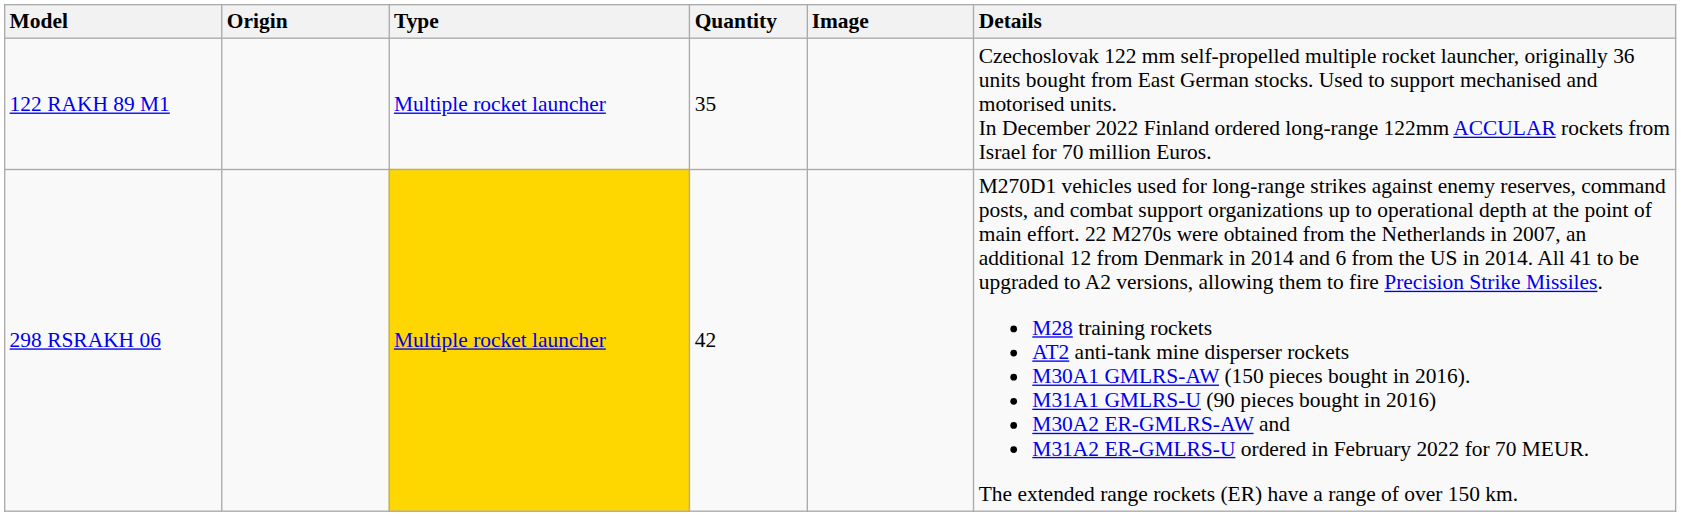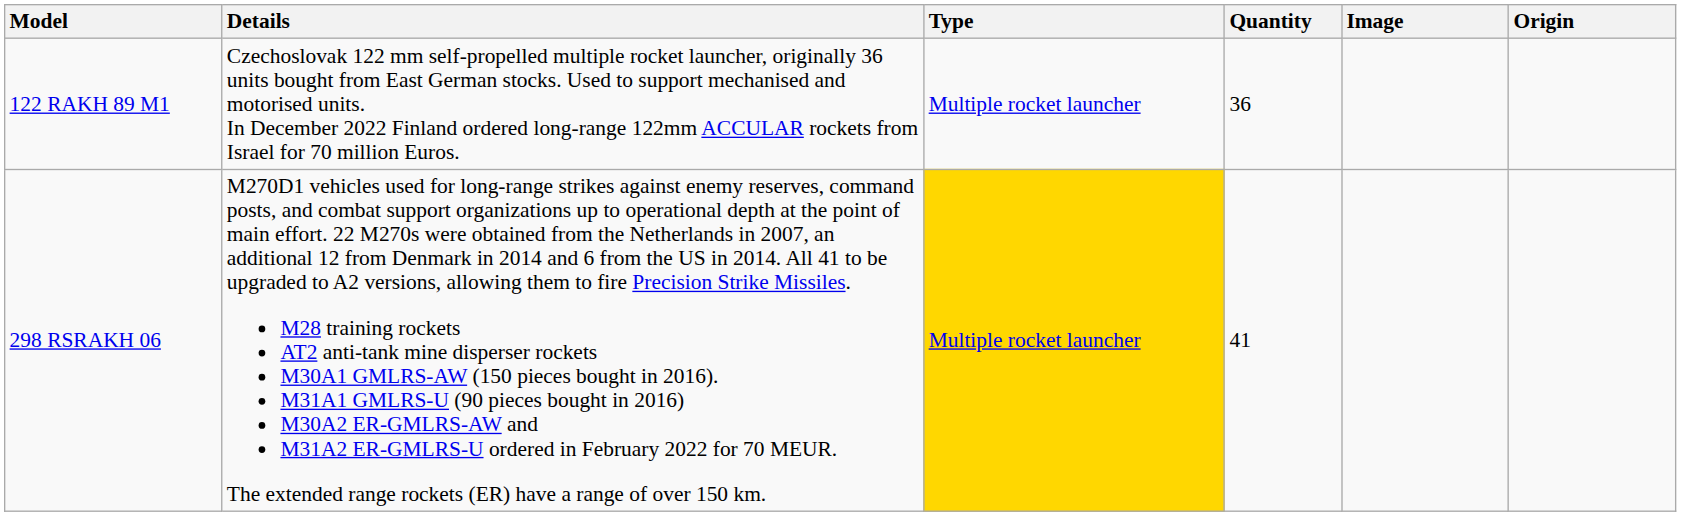 <table class="wikitable">
 <tr>
 <th style="text-align: left; width:13%;">Model</th>
-<th style="text-align: left; width:10%;">Origin</th>
+<th style="text-align: left; width:42%;">Details</th>
 <th style="text-align: left; width:18%;">Type</th>
 <th style="text-align: left; width:7%;">Quantity</th>
 <th style="text-align: left; width:10%;">Image</th>
-<th style="text-align: left; width:42%;">Details</th>
+<th style="text-align: left; width:10%;">Origin</th>
 </tr>
 <tr>
 <td><a href='#'>122 RAKH 89 M1</a></td>
+<td>Czechoslovak 122 mm self-propelled multiple rocket launcher, originally 36 units bought from East German stocks. Used to support mechanised and motorised units.<br>In December 2022 Finland ordered long-range 122mm <a href='#'>ACCULAR</a> rockets from Israel for 70 million Euros.</td>
+<td><a href='#'>Multiple rocket launcher</a></td>
+<td>36</td>
 <td></td>
-<td><a href='#'>Multiple rocket launcher</a></td>
-<td>35</td>
 <td></td>
-<td>Czechoslovak 122 mm self-propelled multiple rocket launcher, originally 36 units bought from East German stocks. Used to support mechanised and motorised units.<br>In December 2022 Finland ordered long-range 122mm <a href='#'>ACCULAR</a> rockets from Israel for 70 million Euros.</td>
 </tr>
 <tr>
 <td><a href='#'>298 RSRAKH 06</a></td>
+<td>M270D1 vehicles used for long-range strikes against enemy reserves, command posts, and combat support organizations up to operational depth at the point of main effort. 22 M270s were obtained from the Netherlands in 2007, an additional 12 from Denmark in 2014 and 6 from the US in 2014. All 41 to be upgraded to A2 versions, allowing them to fire <a href='#'>Precision Strike Missiles</a>.<br><ul><li><a href='#'>M28</a> training rockets</li><li><a href='#'>AT2</a> anti-tank mine disperser rockets</li><li><a href='#'>M30A1 GMLRS-AW</a> (150 pieces bought in 2016).</li><li><a href='#'>M31A1 GMLRS-U</a> (90 pieces bought in 2016)</li><li><a href='#'>M30A2 ER-GMLRS-AW</a> and</li><li><a href='#'>M31A2 ER-GMLRS-U</a> ordered in February 2022 for 70 MEUR.</li></ul>The extended range rockets (ER) have a range of over 150 km.</td>
+<td style="background: gold;"><a href='#'>Multiple rocket launcher</a></td>
+<td>41</td>
 <td></td>
-<td style="background: gold;"><a href='#'>Multiple rocket launcher</a></td>
-<td>42</td>
 <td></td>
-<td>M270D1 vehicles used for long-range strikes against enemy reserves, command posts, and combat support organizations up to operational depth at the point of main effort. 22 M270s were obtained from the Netherlands in 2007, an additional 12 from Denmark in 2014 and 6 from the US in 2014. All 41 to be upgraded to A2 versions, allowing them to fire <a href='#'>Precision Strike Missiles</a>.<br><ul><li><a href='#'>M28</a> training rockets</li><li><a href='#'>AT2</a> anti-tank mine disperser rockets</li><li><a href='#'>M30A1 GMLRS-AW</a> (150 pieces bought in 2016).</li><li><a href='#'>M31A1 GMLRS-U</a> (90 pieces bought in 2016)</li><li><a href='#'>M30A2 ER-GMLRS-AW</a> and</li><li><a href='#'>M31A2 ER-GMLRS-U</a> ordered in February 2022 for 70 MEUR.</li></ul>The extended range rockets (ER) have a range of over 150 km.</td>
 </tr>
 </table>
